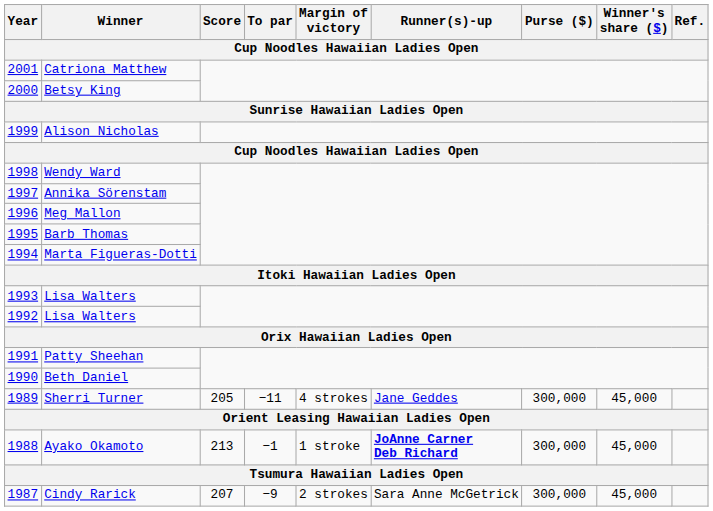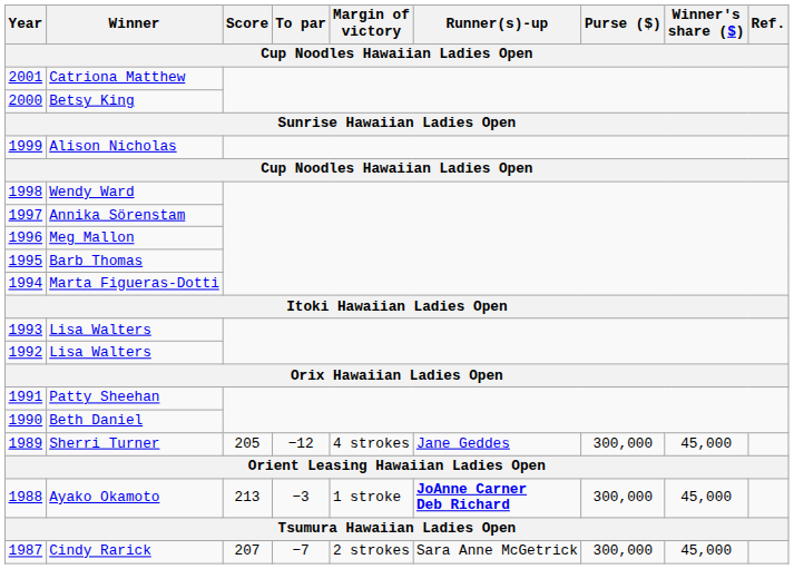 <table class="wikitable" style="font-size:95%">
 <tr>
 <th>Year</th>
 <th>Winner</th>
 <th>Score</th>
 <th>To par</th>
 <th>Margin of<br>victory</th>
 <th>Runner(s)-up</th>
 <th>Purse ($)</th>
 <th>Winner's<br>share (<a href='#'>$</a>)</th>
 <th>Ref.</th>
 </tr>
 <tr>
 <th colspan=9>Cup Noodles Hawaiian Ladies Open</th>
 </tr>
 <tr>
 <td><a href='#'>2001</a></td>
 <td> <a href='#'>Catriona Matthew</a></td>
 </tr>
 <tr>
 <td><a href='#'>2000</a></td>
 <td> <a href='#'>Betsy King</a></td>
 </tr>
 <tr>
 <th colspan=9>Sunrise Hawaiian Ladies Open</th>
 </tr>
 <tr>
 <td><a href='#'>1999</a></td>
 <td> <a href='#'>Alison Nicholas</a></td>
 </tr>
 <tr>
 <th colspan=9>Cup Noodles Hawaiian Ladies Open</th>
 </tr>
 <tr>
 <td><a href='#'>1998</a></td>
 <td> <a href='#'>Wendy Ward</a></td>
 </tr>
 <tr>
 <td><a href='#'>1997</a></td>
 <td> <a href='#'>Annika Sörenstam</a></td>
 </tr>
 <tr>
 <td><a href='#'>1996</a></td>
 <td> <a href='#'>Meg Mallon</a></td>
 </tr>
 <tr>
 <td><a href='#'>1995</a></td>
 <td> <a href='#'>Barb Thomas</a></td>
 </tr>
 <tr>
 <td><a href='#'>1994</a></td>
 <td> <a href='#'>Marta Figueras-Dotti</a></td>
 </tr>
 <tr>
 <th colspan=9>Itoki Hawaiian Ladies Open</th>
 </tr>
 <tr>
 <td><a href='#'>1993</a></td>
 <td> <a href='#'>Lisa Walters</a></td>
 </tr>
 <tr>
 <td><a href='#'>1992</a></td>
 <td> <a href='#'>Lisa Walters</a></td>
 </tr>
 <tr>
 <th colspan=9>Orix Hawaiian Ladies Open</th>
 </tr>
 <tr>
 <td><a href='#'>1991</a></td>
 <td> <a href='#'>Patty Sheehan</a></td>
 </tr>
 <tr>
 <td><a href='#'>1990</a></td>
 <td> <a href='#'>Beth Daniel</a></td>
 </tr>
 <tr>
 <td><a href='#'>1989</a></td>
 <td> <a href='#'>Sherri Turner</a></td>
 <td align=center>205</td>
-<td align=center>−11</td>
+<td align=center>−12</td>
 <td>4 strokes</td>
 <td> <a href='#'>Jane Geddes</a></td>
 <td align=center>300,000</td>
 <td align=center>45,000</td>
 <td></td>
 </tr>
 <tr>
 <th colspan=9>Orient Leasing Hawaiian Ladies Open</th>
 </tr>
 <tr>
 <td><a href='#'>1988</a></td>
 <td> <a href='#'>Ayako Okamoto</a></td>
 <td align=center>213</td>
-<td align=center>−1</td>
+<td align=center>−3</td>
 <td>1 stroke</td>
 <td><strong> <a href='#'>JoAnne Carner</a><br> <a href='#'>Deb Richard</a></strong></td>
 <td align=center>300,000</td>
 <td align=center>45,000</td>
 <td></td>
 </tr>
 <tr>
 <th colspan=9>Tsumura Hawaiian Ladies Open</th>
 </tr>
 <tr>
 <td><a href='#'>1987</a></td>
 <td> <a href='#'>Cindy Rarick</a></td>
 <td align=center>207</td>
-<td align=center>−9</td>
+<td align=center>−7</td>
 <td>2 strokes</td>
 <td> Sara Anne McGetrick</td>
 <td align=center>300,000</td>
 <td align=center>45,000</td>
 <td></td>
 </tr>
 </table>
